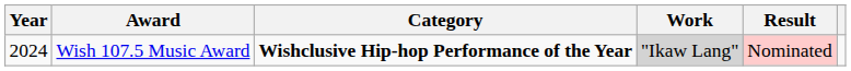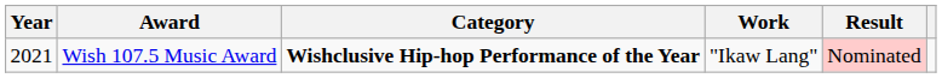 <table class="wikitable">
 <tr>
 <th>Year</th>
 <th>Award</th>
 <th>Category</th>
 <th>Work</th>
 <th>Result</th>
 <th></th>
 </tr>
 <tr>
-<td>2024</td>
+<td>2021</td>
 <td><a href='#'>Wish 107.5 Music Award</a></td>
 <td><strong>Wishclusive Hip-hop Performance of the Year</strong></td>
-<td style="background: lightgrey;">"Ikaw Lang"</td>
+<td>"Ikaw Lang"</td>
 <td style="background:#FFCCCC;">Nominated</td>
 <td></td>
 </tr>
 </table>
